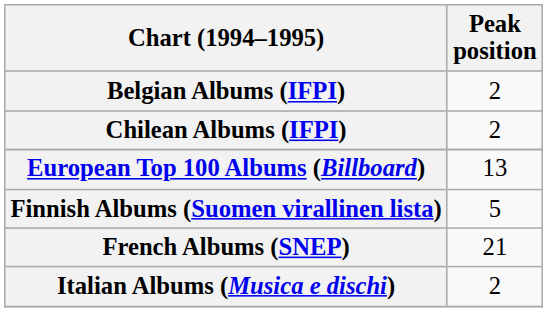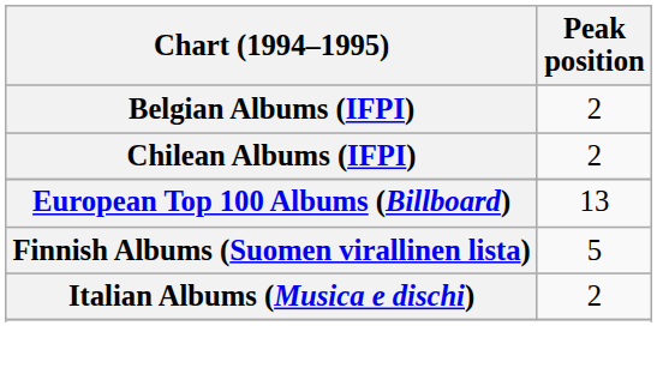 <table class="wikitable sortable plainrowheaders" style="text-align:center">
 <tr>
 <th>Chart (1994–1995)</th>
 <th>Peak<br> position</th>
 </tr>
 <tr>
 <th scope="row">Belgian Albums (<a href='#'>IFPI</a>)</th>
 <td>2</td>
 </tr>
 <tr>
 <th scope="row">Chilean Albums (<a href='#'>IFPI</a>)</th>
 <td>2</td>
 </tr>
 <tr>
 </tr>
 <tr>
 <th scope="row"><a href='#'>European Top 100 Albums</a> (<em><a href='#'>Billboard</a></em>)</th>
 <td>13</td>
 </tr>
 <tr>
 <th scope="row">Finnish Albums (<a href='#'>Suomen virallinen lista</a>)</th>
 <td>5</td>
 </tr>
 <tr>
-<th scope="row">French Albums (<a href='#'>SNEP</a>)</th>
-<td>21</td>
-</tr>
-<tr>
 <th scope="row">Italian Albums (<em><a href='#'>Musica e dischi</a></em>)</th>
 <td>2</td>
 </tr>
 <tr>
 </tr>
 <tr>
 </tr>
 </table>
